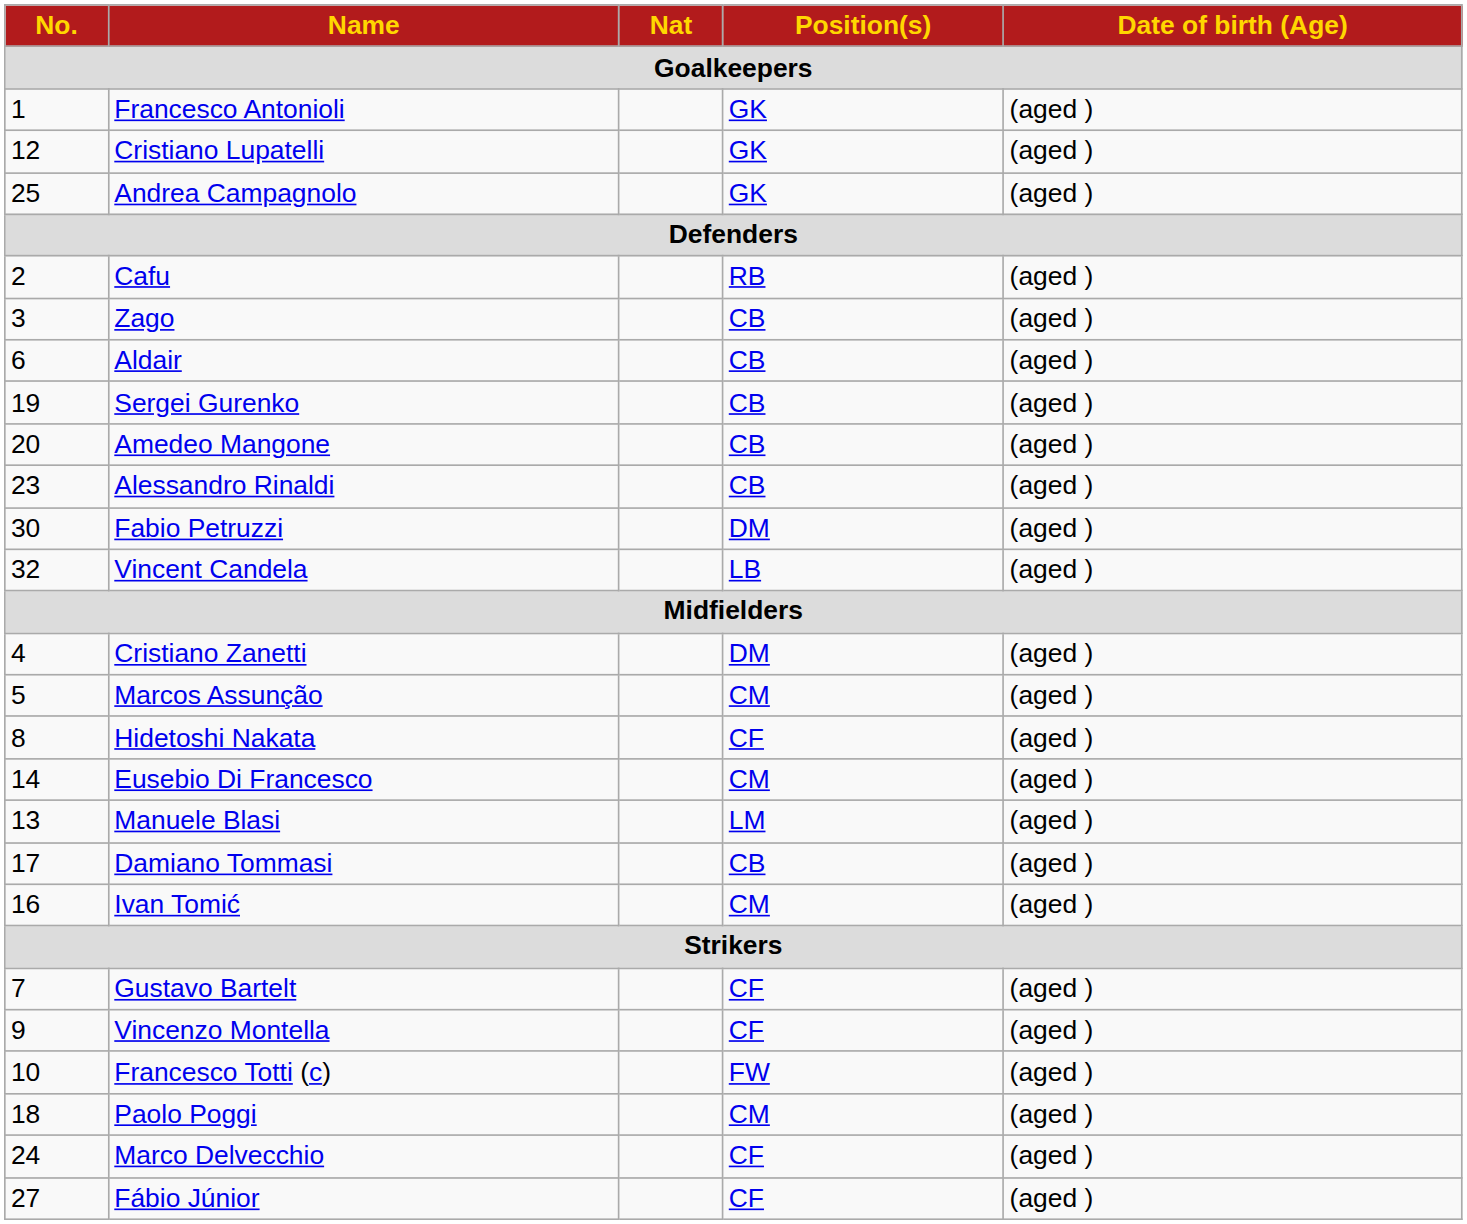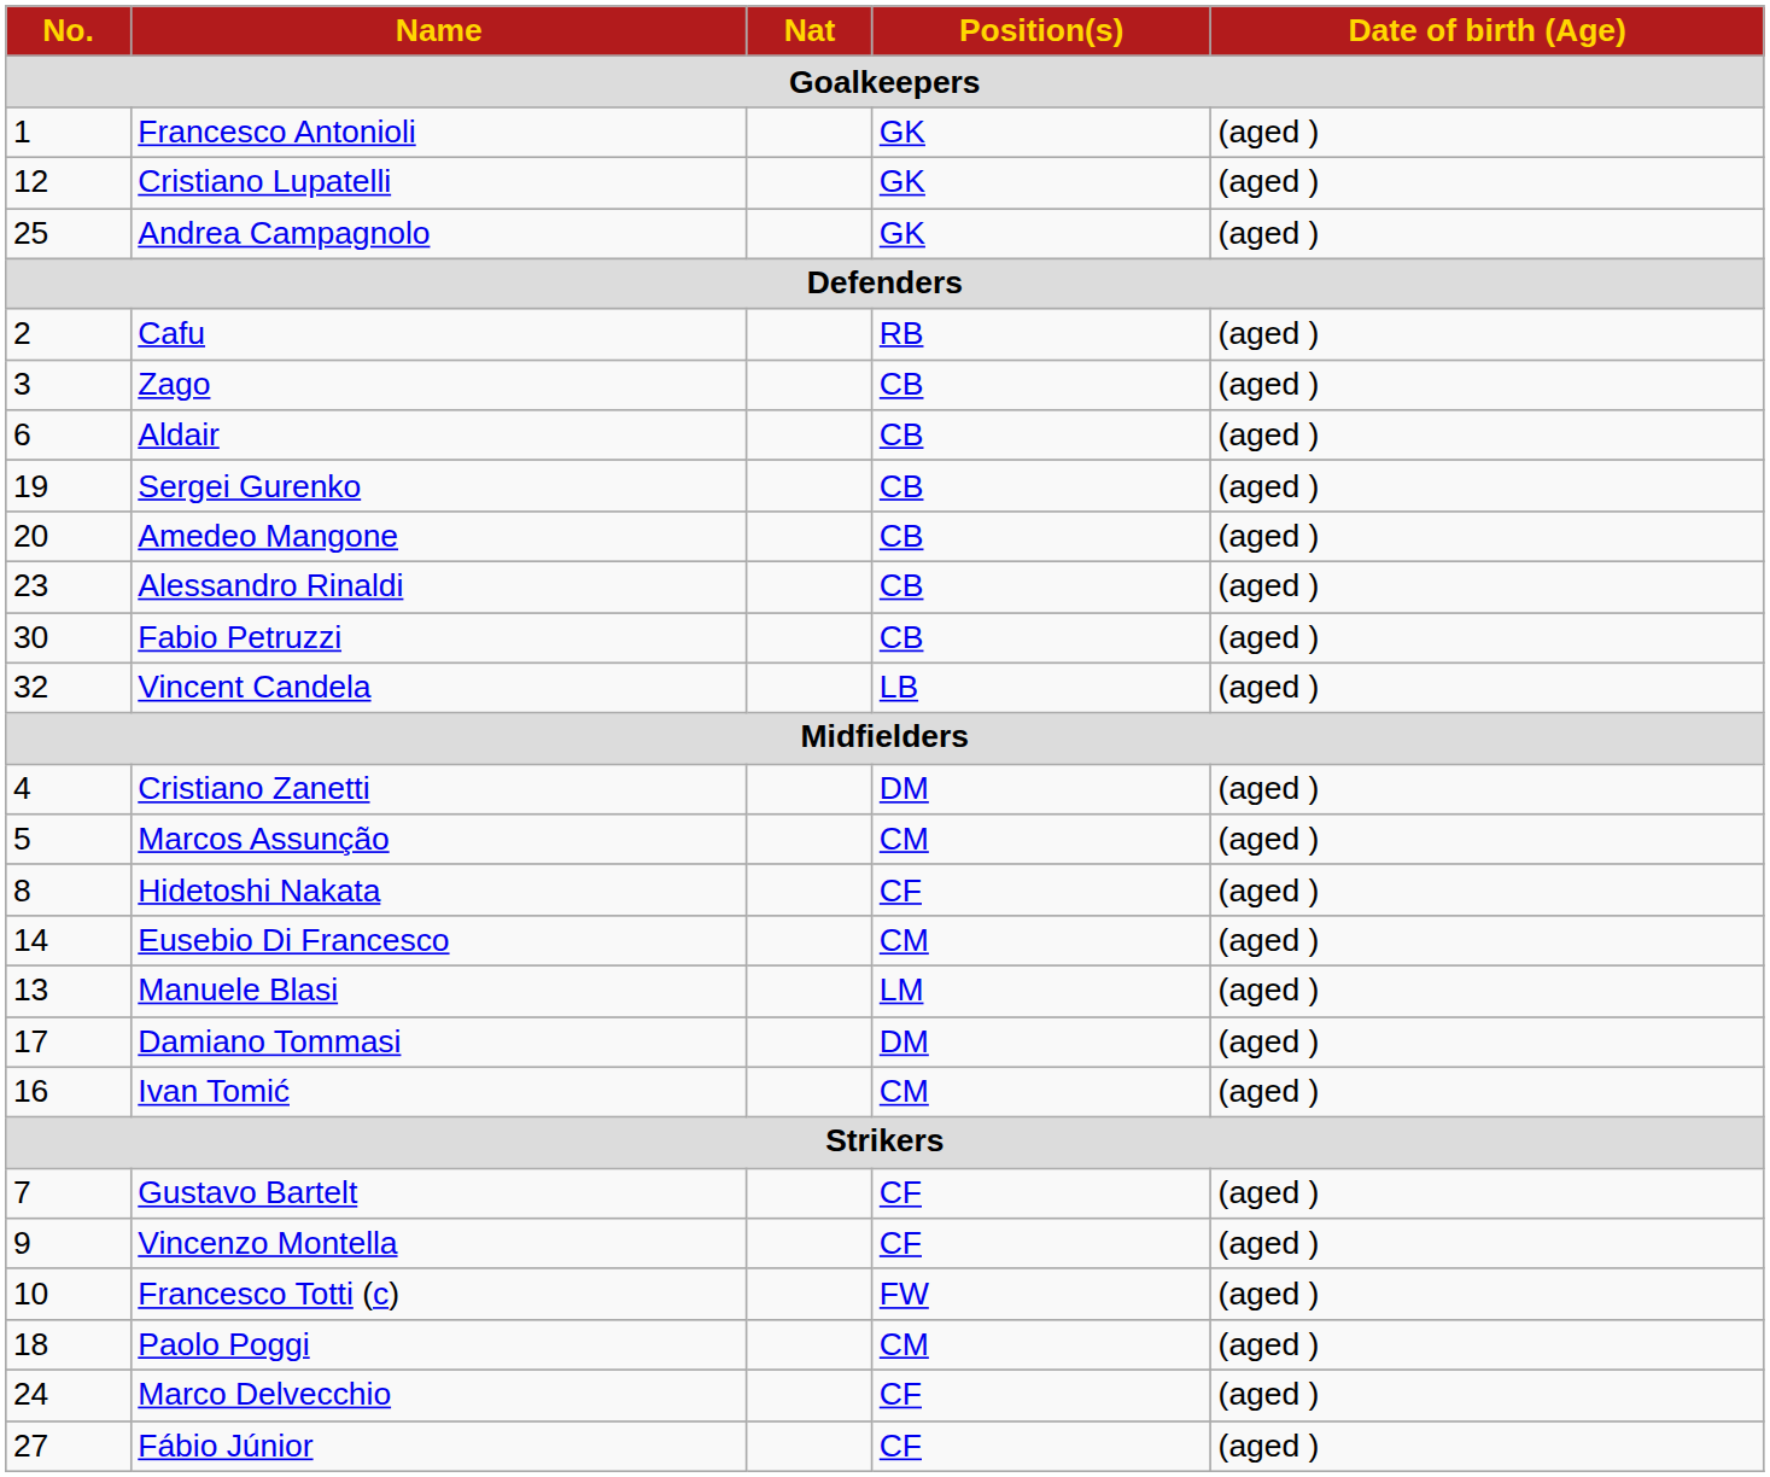 <table class="wikitable" style="text-align:left; font-size:100%; width:100%">
 <tr>
 <th style="background:#B21B1C; color:#FFD700; text-align:center;">No.</th>
 <th style="background:#B21B1C; color:#FFD700; text-align:center;">Name</th>
 <th style="background:#B21B1C; color:#FFD700; text-align:center;">Nat</th>
 <th style="background:#B21B1C; color:#FFD700; text-align:center;">Position(s)</th>
 <th style="background:#B21B1C; color:#FFD700; text-align:center;">Date of birth (Age)</th>
 </tr>
 <tr>
 <th colspan="25" style="background:#dcdcdc; text-align:center;">Goalkeepers</th>
 </tr>
 <tr>
 <td>1</td>
 <td><a href='#'>Francesco Antonioli</a></td>
 <td></td>
 <td><a href='#'>GK</a></td>
 <td> (aged )</td>
 </tr>
 <tr>
 <td>12</td>
 <td><a href='#'>Cristiano Lupatelli</a></td>
 <td></td>
 <td><a href='#'>GK</a></td>
 <td> (aged )</td>
 </tr>
 <tr>
 <td>25</td>
 <td><a href='#'>Andrea Campagnolo</a></td>
 <td></td>
 <td><a href='#'>GK</a></td>
 <td> (aged )</td>
 </tr>
 <tr>
 <th colspan="25" style="background:#dcdcdc; text-align:center;">Defenders</th>
 </tr>
 <tr>
 <td>2</td>
 <td><a href='#'>Cafu</a></td>
 <td></td>
 <td><a href='#'>RB</a></td>
 <td> (aged )</td>
 </tr>
 <tr>
 <td>3</td>
 <td><a href='#'>Zago</a></td>
 <td></td>
 <td><a href='#'>CB</a></td>
 <td> (aged )</td>
 </tr>
 <tr>
 <td>6</td>
 <td><a href='#'>Aldair</a></td>
 <td></td>
 <td><a href='#'>CB</a></td>
 <td> (aged )</td>
 </tr>
 <tr>
 <td>19</td>
 <td><a href='#'>Sergei Gurenko</a></td>
 <td></td>
 <td><a href='#'>CB</a></td>
 <td> (aged )</td>
 </tr>
 <tr>
 <td>20</td>
 <td><a href='#'>Amedeo Mangone</a></td>
 <td></td>
 <td><a href='#'>CB</a></td>
 <td> (aged )</td>
 </tr>
 <tr>
 <td>23</td>
 <td><a href='#'>Alessandro Rinaldi</a></td>
 <td></td>
 <td><a href='#'>CB</a></td>
 <td> (aged )</td>
 </tr>
 <tr>
 <td>30</td>
 <td><a href='#'>Fabio Petruzzi</a></td>
 <td></td>
-<td><a href='#'>DM</a></td>
+<td><a href='#'>CB</a></td>
 <td> (aged )</td>
 </tr>
 <tr>
 <td>32</td>
 <td><a href='#'>Vincent Candela</a></td>
 <td></td>
 <td><a href='#'>LB</a></td>
 <td> (aged )</td>
 </tr>
 <tr>
 <th colspan="25" style="background:#dcdcdc; text-align:center;">Midfielders</th>
 </tr>
 <tr>
 <td>4</td>
 <td><a href='#'>Cristiano Zanetti</a></td>
 <td></td>
 <td><a href='#'>DM</a></td>
 <td> (aged )</td>
 </tr>
 <tr>
 <td>5</td>
 <td><a href='#'>Marcos Assunção</a></td>
 <td></td>
 <td><a href='#'>CM</a></td>
 <td> (aged )</td>
 </tr>
 <tr>
 <td>8</td>
 <td><a href='#'>Hidetoshi Nakata</a></td>
 <td></td>
 <td><a href='#'>CF</a></td>
 <td> (aged )</td>
 </tr>
 <tr>
 <td>14</td>
 <td><a href='#'>Eusebio Di Francesco</a></td>
 <td></td>
 <td><a href='#'>CM</a></td>
 <td> (aged )</td>
 </tr>
 <tr>
 <td>13</td>
 <td><a href='#'>Manuele Blasi</a></td>
 <td></td>
 <td><a href='#'>LM</a></td>
 <td> (aged )</td>
 </tr>
 <tr>
 <td>17</td>
 <td><a href='#'>Damiano Tommasi</a></td>
 <td></td>
-<td><a href='#'>CB</a></td>
+<td><a href='#'>DM</a></td>
 <td> (aged )</td>
 </tr>
 <tr>
 <td>16</td>
 <td><a href='#'>Ivan Tomić</a></td>
 <td></td>
 <td><a href='#'>CM</a></td>
 <td> (aged )</td>
 </tr>
 <tr>
 <th colspan="25" style="background:#dcdcdc; text-align:center;">Strikers</th>
 </tr>
 <tr>
 <td>7</td>
 <td><a href='#'>Gustavo Bartelt</a></td>
 <td></td>
 <td><a href='#'>CF</a></td>
 <td> (aged )</td>
 </tr>
 <tr>
 <td>9</td>
 <td><a href='#'>Vincenzo Montella</a></td>
 <td></td>
 <td><a href='#'>CF</a></td>
 <td> (aged )</td>
 </tr>
 <tr>
 <td>10</td>
 <td><a href='#'>Francesco Totti</a> (<a href='#'>c</a>)</td>
 <td></td>
 <td><a href='#'>FW</a></td>
 <td> (aged )</td>
 </tr>
 <tr>
 <td>18</td>
 <td><a href='#'>Paolo Poggi</a></td>
 <td></td>
 <td><a href='#'>CM</a></td>
 <td> (aged )</td>
 </tr>
 <tr>
 <td>24</td>
 <td><a href='#'>Marco Delvecchio</a></td>
 <td></td>
 <td><a href='#'>CF</a></td>
 <td> (aged )</td>
 </tr>
 <tr>
 <td>27</td>
 <td><a href='#'>Fábio Júnior</a></td>
 <td></td>
 <td><a href='#'>CF</a></td>
 <td> (aged )</td>
 </tr>
 </table>
